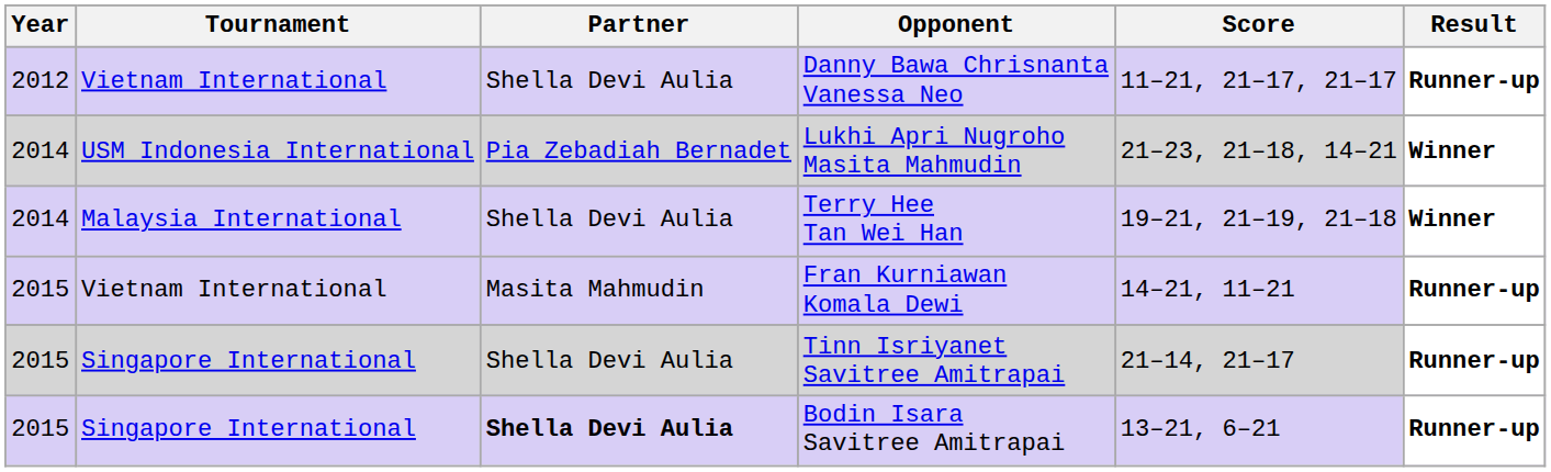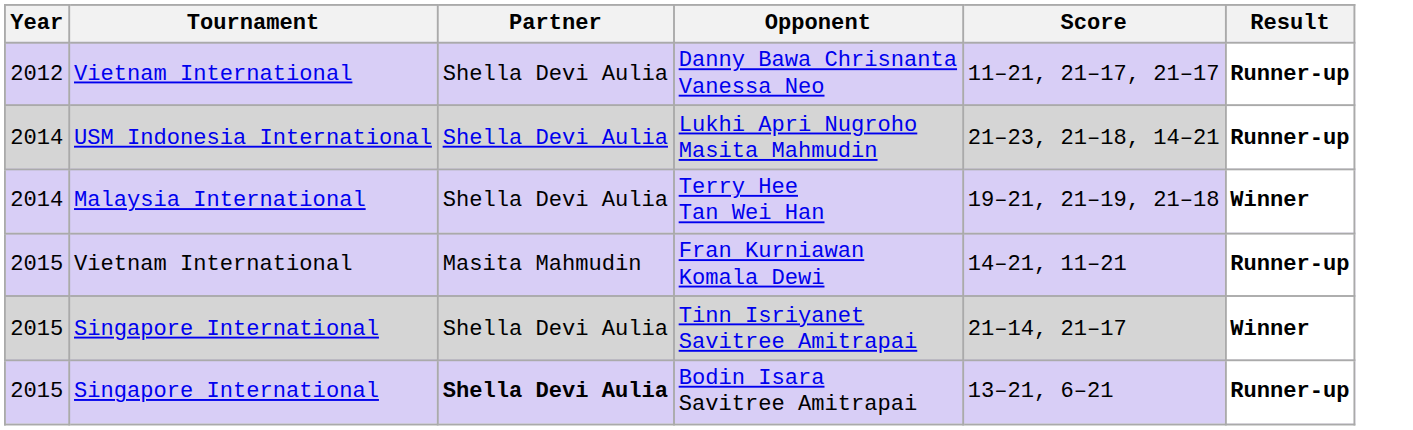 <table class="sortable wikitable" style="font-size: 90%">
 <tr>
 <th>Year</th>
 <th>Tournament</th>
 <th>Partner</th>
 <th>Opponent</th>
 <th>Score</th>
 <th>Result</th>
 </tr>
 <tr style="background:#D8CEF6">
 <td align="center">2012</td>
 <td align="left"><a href='#'>Vietnam International</a></td>
 <td align="left"> Shella Devi Aulia</td>
 <td align="left"> <a href='#'>Danny Bawa Chrisnanta</a> <br>  <a href='#'>Vanessa Neo</a></td>
 <td align="left">11–21, 21–17, 21–17</td>
 <td style="text-align: left; background:white"> <strong>Runner-up</strong></td>
 </tr>
 <tr style="background:#D5D5D5">
 <td align="center">2014</td>
 <td align="left"><a href='#'>USM Indonesia International</a></td>
-<td align="left"> <a href='#'>Pia Zebadiah Bernadet</a></td>
+<td align="left"> <a href='#'>Shella Devi Aulia</a></td>
 <td align="left"> <a href='#'>Lukhi Apri Nugroho</a> <br>  <a href='#'>Masita Mahmudin</a></td>
 <td align="left">21–23, 21–18, 14–21</td>
-<td style="text-align:left; background:white"> <strong>Winner</strong></td>
+<td style="text-align:left; background:white"> <strong>Runner-up</strong></td>
 </tr>
 <tr style="background:#D8CEF6">
 <td align="center">2014</td>
 <td align="left"><a href='#'>Malaysia International</a></td>
 <td align="left"> Shella Devi Aulia</td>
 <td align="left"> <a href='#'>Terry Hee</a> <br>  <a href='#'>Tan Wei Han</a></td>
 <td align="left">19–21, 21–19, 21–18</td>
 <td style="text-align:left; background:white"> <strong>Winner</strong></td>
 </tr>
 <tr style="background:#D8CEF6">
 <td align="center">2015</td>
 <td align="left">Vietnam International</td>
 <td align="left"> Masita Mahmudin</td>
 <td align="left"> <a href='#'>Fran Kurniawan</a> <br>  <a href='#'>Komala Dewi</a></td>
 <td align="left">14–21, 11–21</td>
 <td style="text-align: left; background:white"> <strong>Runner-up</strong></td>
 </tr>
 <tr style="background:#D5D5D5">
 <td align="center">2015</td>
 <td align="left"><a href='#'>Singapore International</a></td>
 <td align="left"> Shella Devi Aulia</td>
 <td align="left"> <a href='#'>Tinn Isriyanet</a> <br>  <a href='#'>Savitree Amitrapai</a></td>
 <td align="left">21–14, 21–17</td>
-<td style="text-align:left; background:white"> <strong>Runner-up</strong></td>
+<td style="text-align:left; background:white"> <strong>Winner</strong></td>
 </tr>
 <tr style="background:#D8CEF6">
 <td align="center">2015</td>
 <td align="left"><a href='#'>Singapore International</a></td>
 <td align="left"><strong> Shella Devi Aulia</strong></td>
 <td align="left"> <a href='#'>Bodin Isara</a> <br>  Savitree Amitrapai</td>
 <td align="left">13–21, 6–21</td>
 <td style="text-align:left; background:white"> <strong>Runner-up</strong></td>
 </tr>
 </table>
